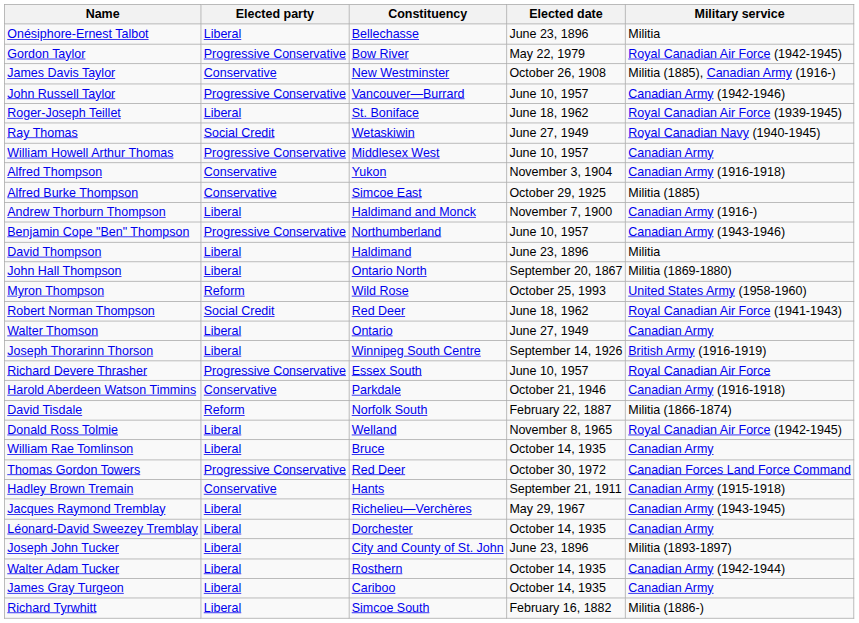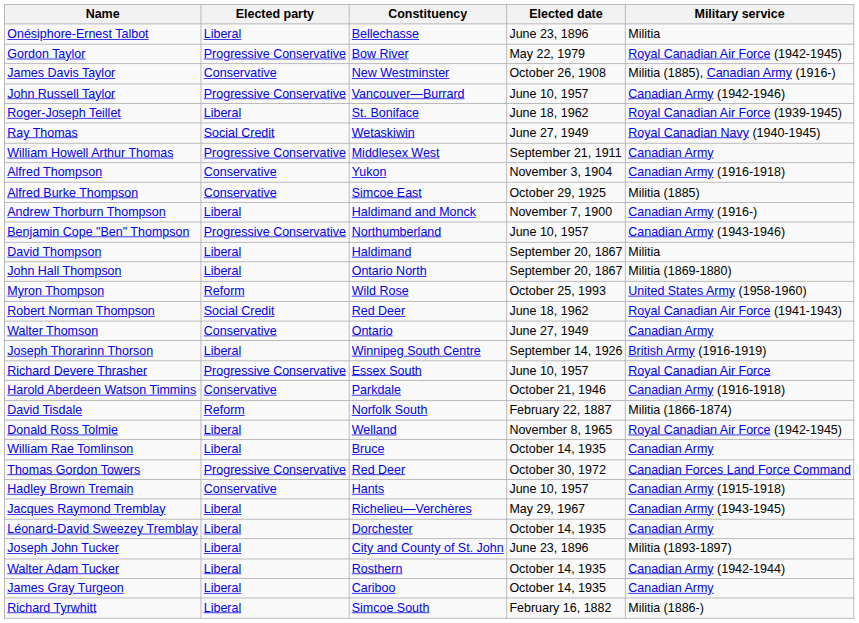 <table class="wikitable sortable">
 <tr>
 <th>Name</th>
 <th>Elected party</th>
 <th>Constituency</th>
 <th>Elected date</th>
 <th>Military service</th>
 </tr>
 <tr>
 <td><a href='#'>Onésiphore-Ernest Talbot</a></td>
 <td><a href='#'>Liberal</a></td>
 <td><a href='#'>Bellechasse</a></td>
 <td>June 23, 1896</td>
 <td>Militia</td>
 </tr>
 <tr>
 <td><a href='#'>Gordon Taylor</a></td>
 <td><a href='#'>Progressive Conservative</a></td>
 <td><a href='#'>Bow River</a></td>
 <td>May 22, 1979</td>
 <td><a href='#'>Royal Canadian Air Force</a> (1942-1945)</td>
 </tr>
 <tr>
 <td><a href='#'>James Davis Taylor</a></td>
 <td><a href='#'>Conservative</a></td>
 <td><a href='#'>New Westminster</a></td>
 <td>October 26, 1908</td>
 <td>Militia (1885), <a href='#'>Canadian Army</a> (1916-)</td>
 </tr>
 <tr>
 <td><a href='#'>John Russell Taylor</a></td>
 <td><a href='#'>Progressive Conservative</a></td>
 <td><a href='#'>Vancouver—Burrard</a></td>
 <td>June 10, 1957</td>
 <td><a href='#'>Canadian Army</a> (1942-1946)</td>
 </tr>
 <tr>
 <td><a href='#'>Roger-Joseph Teillet</a></td>
 <td><a href='#'>Liberal</a></td>
 <td><a href='#'>St. Boniface</a></td>
 <td>June 18, 1962</td>
 <td><a href='#'>Royal Canadian Air Force</a> (1939-1945)</td>
 </tr>
 <tr>
 <td><a href='#'>Ray Thomas</a></td>
 <td><a href='#'>Social Credit</a></td>
 <td><a href='#'>Wetaskiwin</a></td>
 <td>June 27, 1949</td>
 <td><a href='#'>Royal Canadian Navy</a> (1940-1945)</td>
 </tr>
 <tr>
 <td><a href='#'>William Howell Arthur Thomas</a></td>
 <td><a href='#'>Progressive Conservative</a></td>
 <td><a href='#'>Middlesex West</a></td>
-<td>June 10, 1957</td>
+<td>September 21, 1911</td>
 <td><a href='#'>Canadian Army</a></td>
 </tr>
 <tr>
 <td><a href='#'>Alfred Thompson</a></td>
 <td><a href='#'>Conservative</a></td>
 <td><a href='#'>Yukon</a></td>
 <td>November 3, 1904</td>
 <td><a href='#'>Canadian Army</a> (1916-1918)</td>
 </tr>
 <tr>
 <td><a href='#'>Alfred Burke Thompson</a></td>
 <td><a href='#'>Conservative</a></td>
 <td><a href='#'>Simcoe East</a></td>
 <td>October 29, 1925</td>
 <td>Militia (1885)</td>
 </tr>
 <tr>
 <td><a href='#'>Andrew Thorburn Thompson</a></td>
 <td><a href='#'>Liberal</a></td>
 <td><a href='#'>Haldimand and Monck</a></td>
 <td>November 7, 1900</td>
 <td><a href='#'>Canadian Army</a> (1916-)</td>
 </tr>
 <tr>
 <td><a href='#'>Benjamin Cope "Ben" Thompson</a></td>
 <td><a href='#'>Progressive Conservative</a></td>
 <td><a href='#'>Northumberland</a></td>
 <td>June 10, 1957</td>
 <td><a href='#'>Canadian Army</a> (1943-1946)</td>
 </tr>
 <tr>
 <td><a href='#'>David Thompson</a></td>
 <td><a href='#'>Liberal</a></td>
 <td><a href='#'>Haldimand</a></td>
-<td>June 23, 1896</td>
+<td>September 20, 1867</td>
 <td>Militia</td>
 </tr>
 <tr>
 <td><a href='#'>John Hall Thompson</a></td>
 <td><a href='#'>Liberal</a></td>
 <td><a href='#'>Ontario North</a></td>
 <td>September 20, 1867</td>
 <td>Militia (1869-1880)</td>
 </tr>
 <tr>
 <td><a href='#'>Myron Thompson</a></td>
 <td><a href='#'>Reform</a></td>
 <td><a href='#'>Wild Rose</a></td>
 <td>October 25, 1993</td>
 <td><a href='#'>United States Army</a> (1958-1960)</td>
 </tr>
 <tr>
 <td><a href='#'>Robert Norman Thompson</a></td>
 <td><a href='#'>Social Credit</a></td>
 <td><a href='#'>Red Deer</a></td>
 <td>June 18, 1962</td>
 <td><a href='#'>Royal Canadian Air Force</a> (1941-1943)</td>
 </tr>
 <tr>
 <td><a href='#'>Walter Thomson</a></td>
-<td><a href='#'>Liberal</a></td>
+<td><a href='#'>Conservative</a></td>
 <td><a href='#'>Ontario</a></td>
 <td>June 27, 1949</td>
 <td><a href='#'>Canadian Army</a></td>
 </tr>
 <tr>
 <td><a href='#'>Joseph Thorarinn Thorson</a></td>
 <td><a href='#'>Liberal</a></td>
 <td><a href='#'>Winnipeg South Centre</a></td>
 <td>September 14, 1926</td>
 <td><a href='#'>British Army</a> (1916-1919)</td>
 </tr>
 <tr>
 <td><a href='#'>Richard Devere Thrasher</a></td>
 <td><a href='#'>Progressive Conservative</a></td>
 <td><a href='#'>Essex South</a></td>
 <td>June 10, 1957</td>
 <td><a href='#'>Royal Canadian Air Force</a></td>
 </tr>
 <tr>
 <td><a href='#'>Harold Aberdeen Watson Timmins</a></td>
 <td><a href='#'>Conservative</a></td>
 <td><a href='#'>Parkdale</a></td>
 <td>October 21, 1946</td>
 <td><a href='#'>Canadian Army</a> (1916-1918)</td>
 </tr>
 <tr>
 <td><a href='#'>David Tisdale</a></td>
 <td><a href='#'>Reform</a></td>
 <td><a href='#'>Norfolk South</a></td>
 <td>February 22, 1887</td>
 <td>Militia (1866-1874)</td>
 </tr>
 <tr>
 <td><a href='#'>Donald Ross Tolmie</a></td>
 <td><a href='#'>Liberal</a></td>
 <td><a href='#'>Welland</a></td>
 <td>November 8, 1965</td>
 <td><a href='#'>Royal Canadian Air Force</a> (1942-1945)</td>
 </tr>
 <tr>
 <td><a href='#'>William Rae Tomlinson</a></td>
 <td><a href='#'>Liberal</a></td>
 <td><a href='#'>Bruce</a></td>
 <td>October 14, 1935</td>
 <td><a href='#'>Canadian Army</a></td>
 </tr>
 <tr>
 <td><a href='#'>Thomas Gordon Towers</a></td>
 <td><a href='#'>Progressive Conservative</a></td>
 <td><a href='#'>Red Deer</a></td>
 <td>October 30, 1972</td>
 <td><a href='#'>Canadian Forces Land Force Command</a></td>
 </tr>
 <tr>
 <td><a href='#'>Hadley Brown Tremain</a></td>
 <td><a href='#'>Conservative</a></td>
 <td><a href='#'>Hants</a></td>
-<td>September 21, 1911</td>
+<td>June 10, 1957</td>
 <td><a href='#'>Canadian Army</a> (1915-1918)</td>
 </tr>
 <tr>
 <td><a href='#'>Jacques Raymond Tremblay</a></td>
 <td><a href='#'>Liberal</a></td>
 <td><a href='#'>Richelieu—Verchères</a></td>
 <td>May 29, 1967</td>
 <td><a href='#'>Canadian Army</a> (1943-1945)</td>
 </tr>
 <tr>
 <td><a href='#'>Léonard-David Sweezey Tremblay</a></td>
 <td><a href='#'>Liberal</a></td>
 <td><a href='#'>Dorchester</a></td>
 <td>October 14, 1935</td>
 <td><a href='#'>Canadian Army</a></td>
 </tr>
 <tr>
 <td><a href='#'>Joseph John Tucker</a></td>
 <td><a href='#'>Liberal</a></td>
 <td><a href='#'>City and County of St. John</a></td>
 <td>June 23, 1896</td>
 <td>Militia (1893-1897)</td>
 </tr>
 <tr>
 <td><a href='#'>Walter Adam Tucker</a></td>
 <td><a href='#'>Liberal</a></td>
 <td><a href='#'>Rosthern</a></td>
 <td>October 14, 1935</td>
 <td><a href='#'>Canadian Army</a> (1942-1944)</td>
 </tr>
 <tr>
 <td><a href='#'>James Gray Turgeon</a></td>
 <td><a href='#'>Liberal</a></td>
 <td><a href='#'>Cariboo</a></td>
 <td>October 14, 1935</td>
 <td><a href='#'>Canadian Army</a></td>
 </tr>
 <tr>
 <td><a href='#'>Richard Tyrwhitt</a></td>
 <td><a href='#'>Liberal</a></td>
 <td><a href='#'>Simcoe South</a></td>
 <td>February 16, 1882</td>
 <td>Militia (1886-)</td>
 </tr>
 </table>
